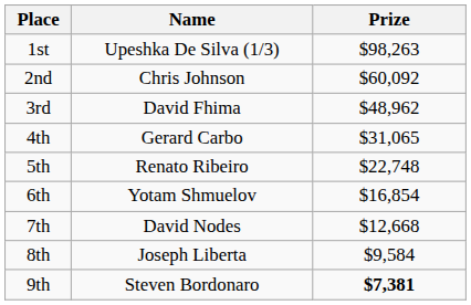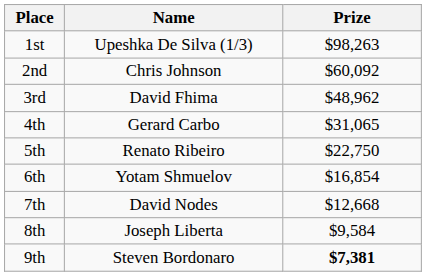 <table class="wikitable">
 <tr>
 <th width="50">Place</th>
 <th width="200">Name</th>
 <th width="125">Prize</th>
 </tr>
 <tr>
 <td align = "center">1st</td>
 <td align = "center">Upeshka De Silva (1/3)</td>
 <td align = "center">$98,263</td>
 </tr>
 <tr>
 <td align = "center">2nd</td>
 <td align = "center">Chris Johnson</td>
 <td align = "center">$60,092</td>
 </tr>
 <tr>
 <td align = "center">3rd</td>
 <td align = "center">David Fhima</td>
 <td align = "center">$48,962</td>
 </tr>
 <tr>
 <td align = "center">4th</td>
 <td align = "center">Gerard Carbo</td>
 <td align = "center">$31,065</td>
 </tr>
 <tr>
 <td align = "center">5th</td>
 <td align = "center">Renato Ribeiro</td>
-<td align = "center">$22,748</td>
+<td align = "center">$22,750</td>
 </tr>
 <tr>
 <td align = "center">6th</td>
 <td align = "center">Yotam Shmuelov</td>
 <td align = "center">$16,854</td>
 </tr>
 <tr>
 <td align = "center">7th</td>
 <td align = "center">David Nodes</td>
 <td align = "center">$12,668</td>
 </tr>
 <tr>
 <td align = "center">8th</td>
 <td align = "center">Joseph Liberta</td>
 <td align = "center">$9,584</td>
 </tr>
 <tr>
 <td align = "center">9th</td>
 <td align = "center">Steven Bordonaro</td>
 <td align = "center"><strong>$7,381</strong></td>
 </tr>
 </table>
